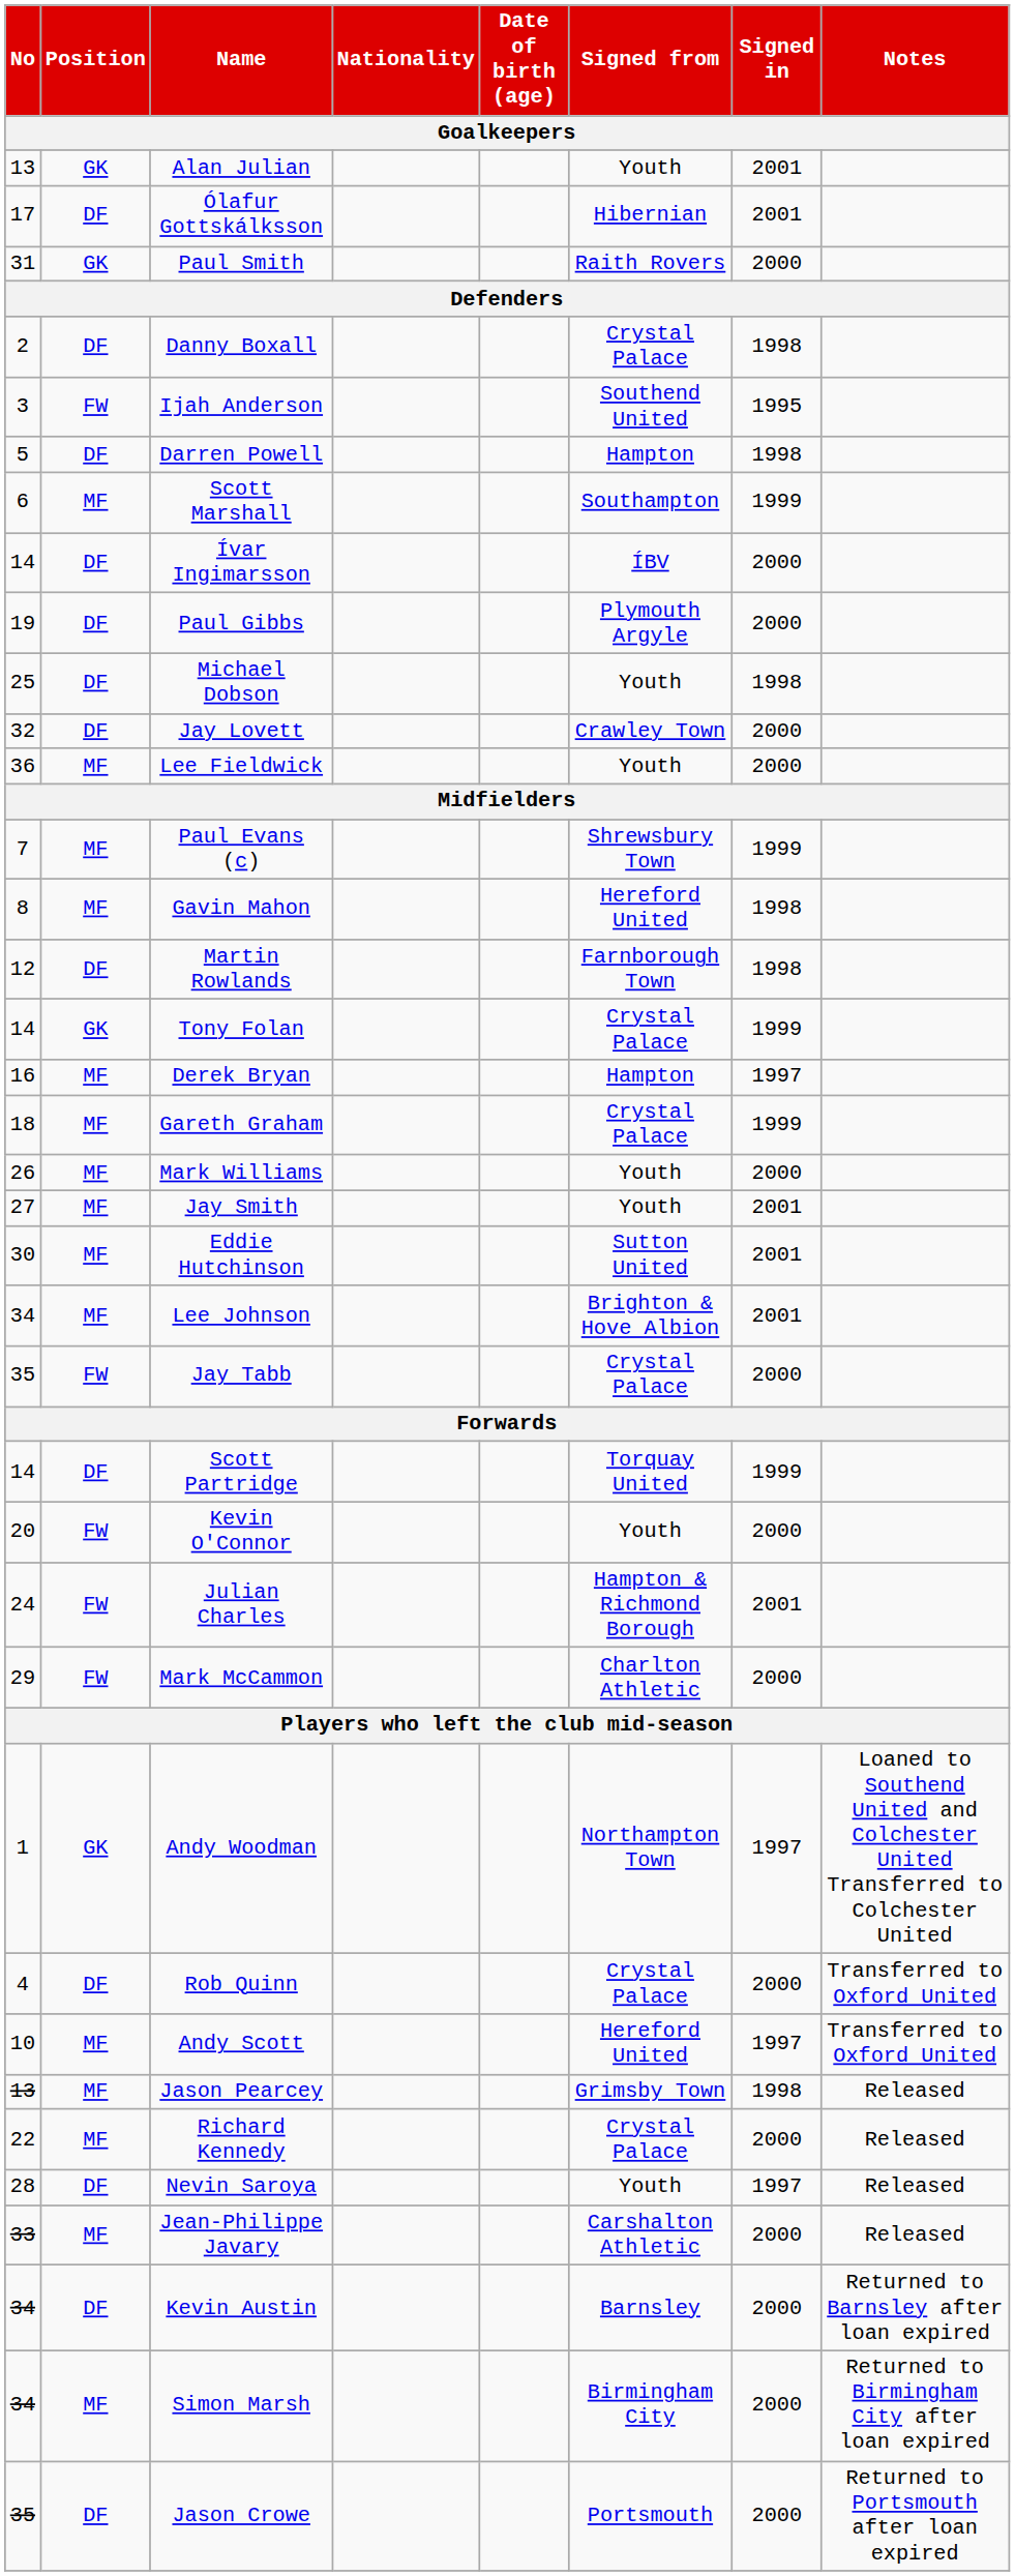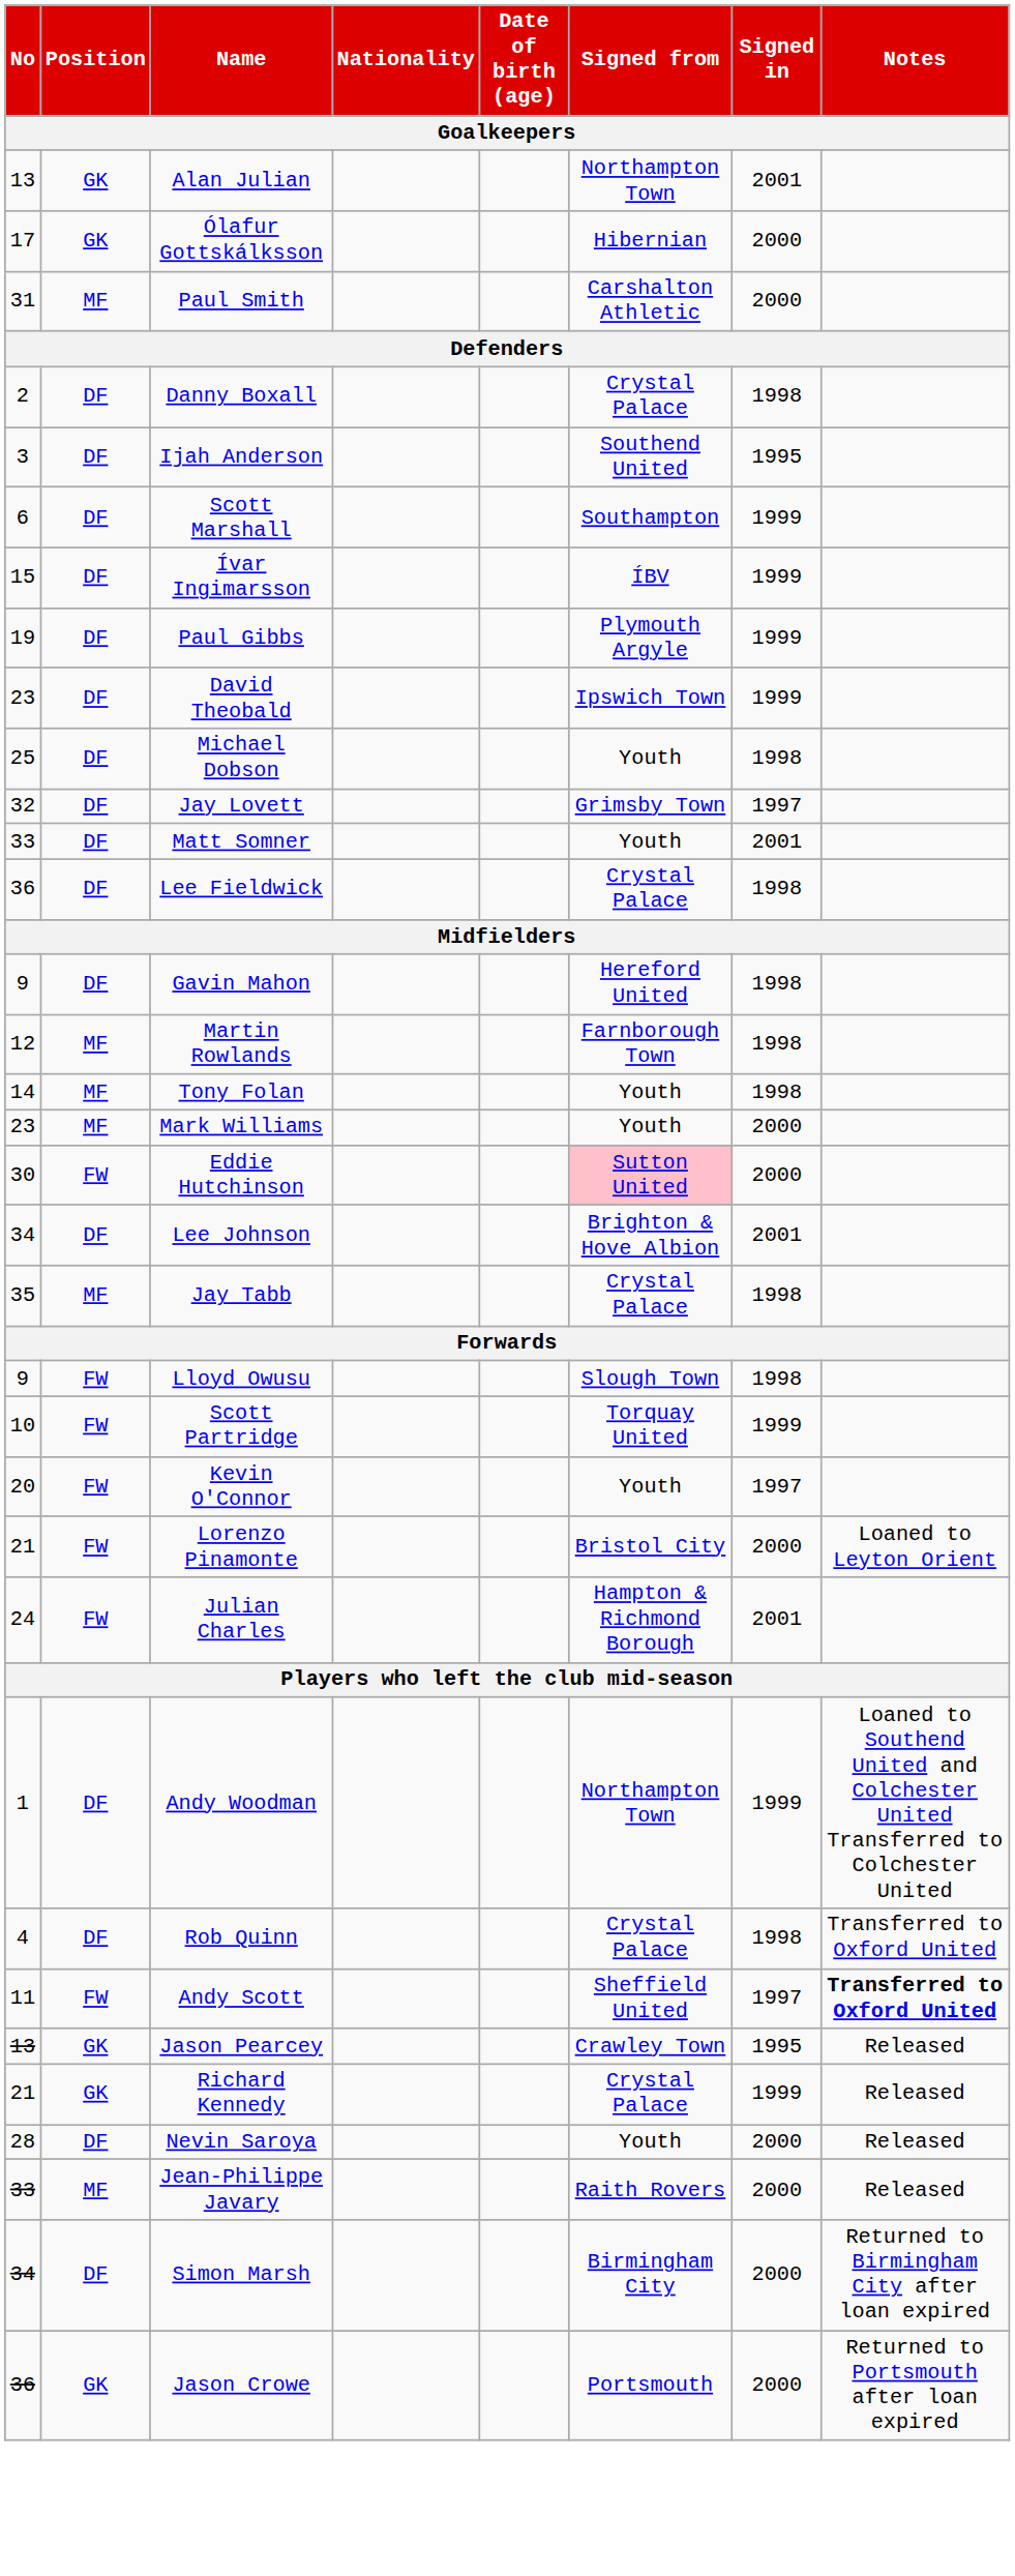 <table class="wikitable"  style="text-align:center; font-size:90%; width:90%;">
 <tr>
 <th style="background:#d00; color:white; text-align:center;">No</th>
 <th style="background:#d00; color:white; text-align:center;">Position</th>
 <th style="background:#d00; color:white; text-align:center;">Name</th>
 <th style="background:#d00; color:white; text-align:center;">Nationality</th>
 <th style="background:#d00; color:white; text-align:center;">Date of birth (age)</th>
 <th style="background:#d00; color:white; text-align:center;">Signed from</th>
 <th style="background:#d00; color:white; text-align:center;">Signed in</th>
 <th style="background:#d00; color:white; text-align:center;">Notes</th>
 </tr>
 <tr>
 <th colspan="8">Goalkeepers</th>
 </tr>
 <tr>
 <td>13</td>
 <td><a href='#'>GK</a></td>
 <td><a href='#'>Alan Julian</a></td>
 <td></td>
 <td></td>
-<td>Youth</td>
+<td><a href='#'>Northampton Town</a></td>
 <td>2001</td>
 <td></td>
 </tr>
 <tr>
 <td>17</td>
-<td><a href='#'>DF</a></td>
+<td><a href='#'>GK</a></td>
 <td><a href='#'>Ólafur Gottskálksson</a></td>
 <td></td>
 <td></td>
 <td><a href='#'>Hibernian</a></td>
-<td>2001</td>
+<td>2000</td>
 <td></td>
 </tr>
 <tr>
 <td>31</td>
-<td><a href='#'>GK</a></td>
+<td><a href='#'>MF</a></td>
 <td><a href='#'>Paul Smith</a></td>
 <td></td>
 <td></td>
-<td><a href='#'>Raith Rovers</a></td>
+<td><a href='#'>Carshalton Athletic</a></td>
 <td>2000</td>
 <td></td>
 </tr>
 <tr>
 <th colspan="8">Defenders</th>
 </tr>
 <tr>
 <td>2</td>
 <td><a href='#'>DF</a></td>
 <td><a href='#'>Danny Boxall</a></td>
 <td></td>
 <td></td>
 <td><a href='#'>Crystal Palace</a></td>
 <td>1998</td>
 <td></td>
 </tr>
 <tr>
 <td>3</td>
-<td><a href='#'>FW</a></td>
+<td><a href='#'>DF</a></td>
 <td><a href='#'>Ijah Anderson</a></td>
 <td></td>
 <td></td>
 <td><a href='#'>Southend United</a></td>
 <td>1995</td>
 <td></td>
 </tr>
 <tr>
-<td>5</td>
+<td>6</td>
 <td><a href='#'>DF</a></td>
-<td><a href='#'>Darren Powell</a></td>
-<td></td>
-<td></td>
-<td><a href='#'>Hampton</a></td>
-<td>1998</td>
-<td></td>
-</tr>
-<tr>
-<td>6</td>
-<td><a href='#'>MF</a></td>
 <td><a href='#'>Scott Marshall</a></td>
 <td></td>
 <td></td>
 <td><a href='#'>Southampton</a></td>
 <td>1999</td>
 <td></td>
 </tr>
 <tr>
-<td>14</td>
+<td>15</td>
 <td><a href='#'>DF</a></td>
 <td><a href='#'>Ívar Ingimarsson</a></td>
 <td></td>
 <td></td>
 <td><a href='#'>ÍBV</a></td>
-<td>2000</td>
+<td>1999</td>
 <td></td>
 </tr>
 <tr>
 <td>19</td>
 <td><a href='#'>DF</a></td>
 <td><a href='#'>Paul Gibbs</a></td>
 <td></td>
 <td></td>
 <td><a href='#'>Plymouth Argyle</a></td>
-<td>2000</td>
+<td>1999</td>
+<td></td>
+</tr>
+<tr>
+<td>23</td>
+<td><a href='#'>DF</a></td>
+<td><a href='#'>David Theobald</a></td>
+<td></td>
+<td></td>
+<td><a href='#'>Ipswich Town</a></td>
+<td>1999</td>
 <td></td>
 </tr>
 <tr>
 <td>25</td>
 <td><a href='#'>DF</a></td>
 <td><a href='#'>Michael Dobson</a></td>
 <td></td>
 <td></td>
 <td>Youth</td>
 <td>1998</td>
 <td></td>
 </tr>
 <tr>
 <td>32</td>
 <td><a href='#'>DF</a></td>
 <td><a href='#'>Jay Lovett</a></td>
 <td></td>
 <td></td>
-<td><a href='#'>Crawley Town</a></td>
-<td>2000</td>
+<td><a href='#'>Grimsby Town</a></td>
+<td>1997</td>
+<td></td>
+</tr>
+<tr>
+<td>33</td>
+<td><a href='#'>DF</a></td>
+<td><a href='#'>Matt Somner</a></td>
+<td></td>
+<td></td>
+<td>Youth</td>
+<td>2001</td>
 <td></td>
 </tr>
 <tr>
 <td>36</td>
-<td><a href='#'>MF</a></td>
+<td><a href='#'>DF</a></td>
 <td><a href='#'>Lee Fieldwick</a></td>
 <td></td>
 <td></td>
-<td>Youth</td>
-<td>2000</td>
+<td><a href='#'>Crystal Palace</a></td>
+<td>1998</td>
 <td></td>
 </tr>
 <tr>
 <th colspan="8">Midfielders</th>
 </tr>
 <tr>
-<td>7</td>
-<td><a href='#'>MF</a></td>
-<td><a href='#'>Paul Evans</a> (<a href='#'>c</a>)</td>
-<td></td>
-<td></td>
-<td><a href='#'>Shrewsbury Town</a></td>
-<td>1999</td>
-<td></td>
-</tr>
-<tr>
-<td>8</td>
-<td><a href='#'>MF</a></td>
+<td>9</td>
+<td><a href='#'>DF</a></td>
 <td><a href='#'>Gavin Mahon</a></td>
 <td></td>
 <td></td>
 <td><a href='#'>Hereford United</a></td>
 <td>1998</td>
 <td></td>
 </tr>
 <tr>
 <td>12</td>
-<td><a href='#'>DF</a></td>
+<td><a href='#'>MF</a></td>
 <td><a href='#'>Martin Rowlands</a></td>
 <td></td>
 <td></td>
 <td><a href='#'>Farnborough Town</a></td>
 <td>1998</td>
 <td></td>
 </tr>
 <tr>
 <td>14</td>
-<td><a href='#'>GK</a></td>
+<td><a href='#'>MF</a></td>
 <td><a href='#'>Tony Folan</a></td>
 <td></td>
 <td></td>
-<td><a href='#'>Crystal Palace</a></td>
-<td>1999</td>
+<td>Youth</td>
+<td>1998</td>
 <td></td>
 </tr>
 <tr>
-<td>16</td>
-<td><a href='#'>MF</a></td>
-<td><a href='#'>Derek Bryan</a></td>
-<td></td>
-<td></td>
-<td><a href='#'>Hampton</a></td>
-<td>1997</td>
-<td></td>
-</tr>
-<tr>
-<td>18</td>
-<td><a href='#'>MF</a></td>
-<td><a href='#'>Gareth Graham</a></td>
-<td></td>
-<td></td>
-<td><a href='#'>Crystal Palace</a></td>
-<td>1999</td>
-<td></td>
-</tr>
-<tr>
-<td>26</td>
+<td>23</td>
 <td><a href='#'>MF</a></td>
 <td><a href='#'>Mark Williams</a></td>
 <td></td>
 <td></td>
 <td>Youth</td>
 <td>2000</td>
 <td></td>
 </tr>
 <tr>
-<td>27</td>
-<td><a href='#'>MF</a></td>
-<td><a href='#'>Jay Smith</a></td>
-<td></td>
-<td></td>
-<td>Youth</td>
-<td>2001</td>
-<td></td>
-</tr>
-<tr>
 <td>30</td>
-<td><a href='#'>MF</a></td>
+<td><a href='#'>FW</a></td>
 <td><a href='#'>Eddie Hutchinson</a></td>
 <td></td>
 <td></td>
-<td><a href='#'>Sutton United</a></td>
-<td>2001</td>
+<td style="background: pink;"><a href='#'>Sutton United</a></td>
+<td>2000</td>
 <td></td>
 </tr>
 <tr>
 <td>34</td>
-<td><a href='#'>MF</a></td>
+<td><a href='#'>DF</a></td>
 <td><a href='#'>Lee Johnson</a></td>
 <td></td>
 <td></td>
 <td><a href='#'>Brighton & Hove Albion</a></td>
 <td>2001</td>
 <td></td>
 </tr>
 <tr>
 <td>35</td>
-<td><a href='#'>FW</a></td>
+<td><a href='#'>MF</a></td>
 <td><a href='#'>Jay Tabb</a></td>
 <td></td>
 <td></td>
 <td><a href='#'>Crystal Palace</a></td>
-<td>2000</td>
+<td>1998</td>
 <td></td>
 </tr>
 <tr>
 <th colspan="8">Forwards</th>
 </tr>
 <tr>
-<td>14</td>
-<td><a href='#'>DF</a></td>
+<td>9</td>
+<td><a href='#'>FW</a></td>
+<td><a href='#'>Lloyd Owusu</a></td>
+<td></td>
+<td></td>
+<td><a href='#'>Slough Town</a></td>
+<td>1998</td>
+<td></td>
+</tr>
+<tr>
+<td>10</td>
+<td><a href='#'>FW</a></td>
 <td><a href='#'>Scott Partridge</a></td>
 <td></td>
 <td></td>
 <td><a href='#'>Torquay United</a></td>
 <td>1999</td>
 <td></td>
 </tr>
 <tr>
 <td>20</td>
 <td><a href='#'>FW</a></td>
 <td><a href='#'>Kevin O'Connor</a></td>
 <td></td>
 <td></td>
 <td>Youth</td>
+<td>1997</td>
+<td></td>
+</tr>
+<tr>
+<td>21</td>
+<td><a href='#'>FW</a></td>
+<td><a href='#'>Lorenzo Pinamonte</a></td>
+<td></td>
+<td></td>
+<td><a href='#'>Bristol City</a></td>
 <td>2000</td>
-<td></td>
+<td>Loaned to <a href='#'>Leyton Orient</a></td>
 </tr>
 <tr>
 <td>24</td>
 <td><a href='#'>FW</a></td>
 <td><a href='#'>Julian Charles</a></td>
 <td></td>
 <td></td>
 <td><a href='#'>Hampton & Richmond Borough</a></td>
 <td>2001</td>
 <td></td>
 </tr>
 <tr>
-<td>29</td>
-<td><a href='#'>FW</a></td>
-<td><a href='#'>Mark McCammon</a></td>
-<td></td>
-<td></td>
-<td><a href='#'>Charlton Athletic</a></td>
-<td>2000</td>
-<td></td>
-</tr>
-<tr>
 <th colspan="8">Players who left the club mid-season</th>
 </tr>
 <tr>
 <td>1</td>
-<td><a href='#'>GK</a></td>
+<td><a href='#'>DF</a></td>
 <td><a href='#'>Andy Woodman</a></td>
 <td></td>
 <td></td>
 <td><a href='#'>Northampton Town</a></td>
-<td>1997</td>
+<td>1999</td>
 <td>Loaned to <a href='#'>Southend United</a> and <a href='#'>Colchester United</a><br>Transferred to Colchester United</td>
 </tr>
 <tr>
 <td>4</td>
 <td><a href='#'>DF</a></td>
 <td><a href='#'>Rob Quinn</a></td>
 <td></td>
 <td></td>
 <td><a href='#'>Crystal Palace</a></td>
-<td>2000</td>
+<td>1998</td>
 <td>Transferred to <a href='#'>Oxford United</a></td>
 </tr>
 <tr>
-<td>10</td>
-<td><a href='#'>MF</a></td>
+<td>11</td>
+<td><a href='#'>FW</a></td>
 <td><a href='#'>Andy Scott</a></td>
 <td></td>
 <td></td>
-<td><a href='#'>Hereford United</a></td>
+<td><a href='#'>Sheffield United</a></td>
 <td>1997</td>
-<td>Transferred to <a href='#'>Oxford United</a></td>
+<td><strong>Transferred to <a href='#'>Oxford United</a></strong></td>
 </tr>
 <tr>
 <td><s>13</s></td>
-<td><a href='#'>MF</a></td>
+<td><a href='#'>GK</a></td>
 <td><a href='#'>Jason Pearcey</a></td>
 <td></td>
 <td></td>
-<td><a href='#'>Grimsby Town</a></td>
-<td>1998</td>
+<td><a href='#'>Crawley Town</a></td>
+<td>1995</td>
 <td>Released</td>
 </tr>
 <tr>
-<td>22</td>
-<td><a href='#'>MF</a></td>
+<td>21</td>
+<td><a href='#'>GK</a></td>
 <td><a href='#'>Richard Kennedy</a></td>
 <td></td>
 <td></td>
 <td><a href='#'>Crystal Palace</a></td>
-<td>2000</td>
+<td>1999</td>
 <td>Released</td>
 </tr>
 <tr>
 <td>28</td>
 <td><a href='#'>DF</a></td>
 <td><a href='#'>Nevin Saroya</a></td>
 <td></td>
 <td></td>
 <td>Youth</td>
-<td>1997</td>
+<td>2000</td>
 <td>Released</td>
 </tr>
 <tr>
 <td><s>33</s></td>
 <td><a href='#'>MF</a></td>
 <td><a href='#'>Jean-Philippe Javary</a></td>
 <td></td>
 <td></td>
-<td><a href='#'>Carshalton Athletic</a></td>
+<td><a href='#'>Raith Rovers</a></td>
 <td>2000</td>
 <td>Released</td>
 </tr>
 <tr>
 <td><s>34</s></td>
 <td><a href='#'>DF</a></td>
-<td><a href='#'>Kevin Austin</a></td>
-<td></td>
-<td></td>
-<td><a href='#'>Barnsley</a></td>
-<td>2000</td>
-<td>Returned to <a href='#'>Barnsley</a> after loan expired</td>
-</tr>
-<tr>
-<td><s>34</s></td>
-<td><a href='#'>MF</a></td>
 <td><a href='#'>Simon Marsh</a></td>
 <td></td>
 <td></td>
 <td><a href='#'>Birmingham City</a></td>
 <td>2000</td>
 <td>Returned to <a href='#'>Birmingham City</a> after loan expired</td>
 </tr>
 <tr>
-<td><s>35</s></td>
-<td><a href='#'>DF</a></td>
+<td><s>36</s></td>
+<td><a href='#'>GK</a></td>
 <td><a href='#'>Jason Crowe</a></td>
 <td></td>
 <td></td>
 <td><a href='#'>Portsmouth</a></td>
 <td>2000</td>
 <td>Returned to <a href='#'>Portsmouth</a> after loan expired</td>
 </tr>
 </table>
